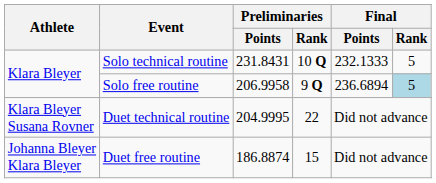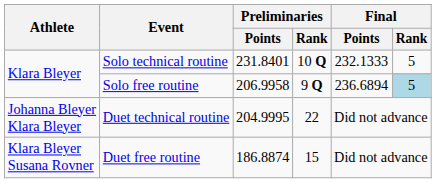 <table class="wikitable" style="font-size:90%">
 <tr>
 <th rowspan="2">Athlete</th>
 <th rowspan="2">Event</th>
 <th colspan="2">Preliminaries</th>
 <th colspan="2">Final</th>
 </tr>
 <tr style="font-size:95%">
 <th>Points</th>
 <th>Rank</th>
 <th>Points</th>
 <th>Rank</th>
 </tr>
 <tr align="center">
 <td align="left" rowspan=2><a href='#'>Klara Bleyer</a></td>
 <td align="left"><a href='#'>Solo technical routine</a></td>
-<td>231.8431</td>
+<td>231.8401</td>
 <td>10 <strong>Q</strong></td>
 <td>232.1333</td>
 <td>5</td>
 </tr>
 <tr align="center">
 <td align="left"><a href='#'>Solo free routine</a></td>
 <td>206.9958</td>
 <td>9 <strong>Q</strong></td>
 <td>236.6894</td>
 <td style="background: lightblue;">5</td>
 </tr>
 <tr align="center">
-<td align="left"><a href='#'>Klara Bleyer</a><br><a href='#'>Susana Rovner</a></td>
+<td align="left"><a href='#'>Johanna Bleyer</a><br><a href='#'>Klara Bleyer</a></td>
 <td align="left"><a href='#'>Duet technical routine</a></td>
 <td>204.9995</td>
 <td>22</td>
 <td colspan=2>Did not advance</td>
 </tr>
 <tr align="center">
-<td align="left"><a href='#'>Johanna Bleyer</a><br><a href='#'>Klara Bleyer</a></td>
+<td align="left"><a href='#'>Klara Bleyer</a><br><a href='#'>Susana Rovner</a></td>
 <td align="left"><a href='#'>Duet free routine</a></td>
 <td>186.8874</td>
 <td>15</td>
 <td colspan=2>Did not advance</td>
 </tr>
 </table>
